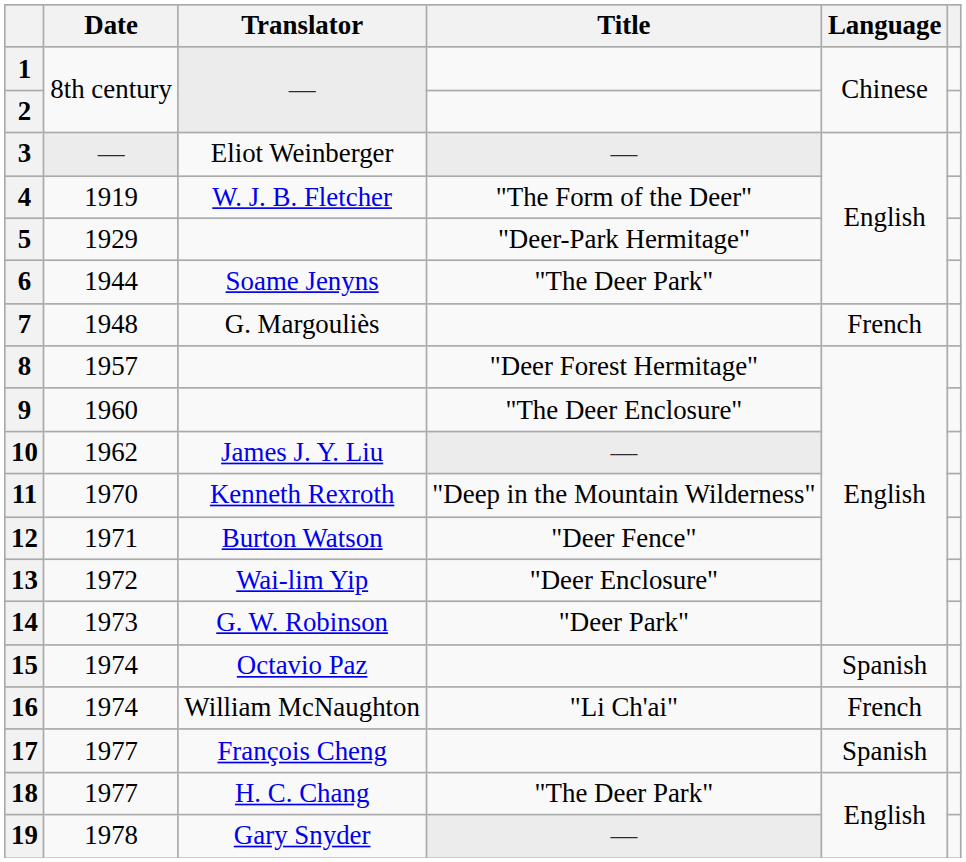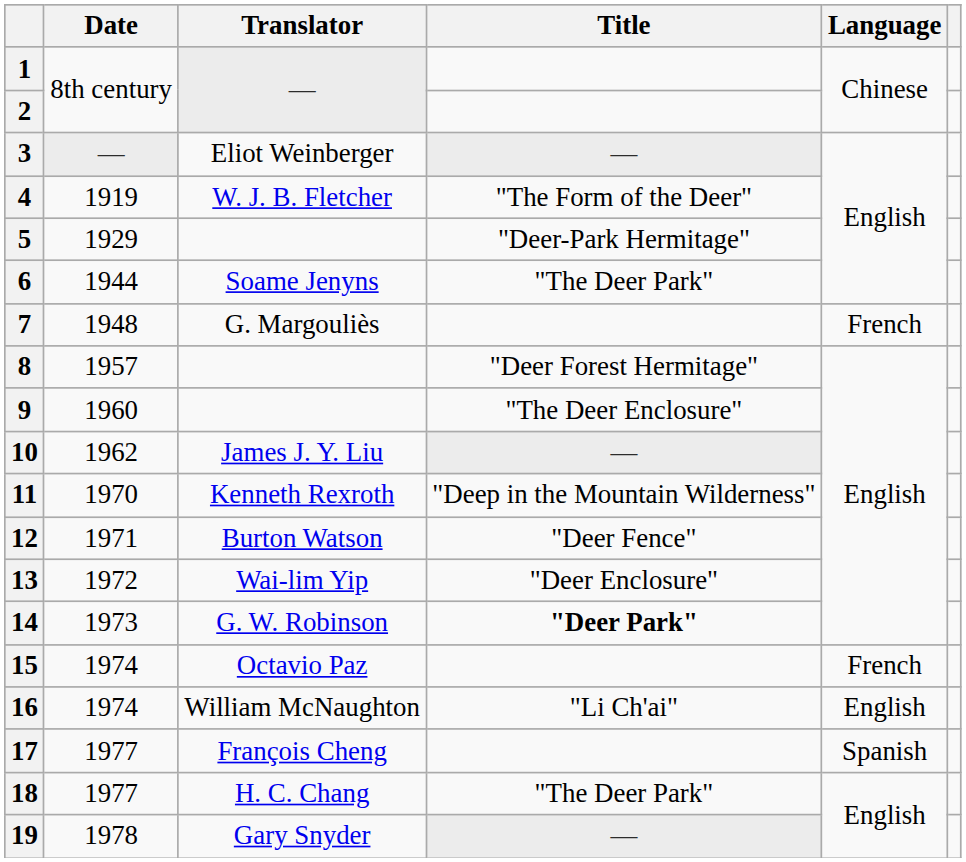 <table class="wikitable mw-collapsible sortable" style="text-align:center">
 <tr>
 <th scope="col"></th>
 <th scope="col">Date</th>
 <th scope="col">Translator</th>
 <th scope="col" class="unsortable">Title</th>
 <th scope="col">Language</th>
 <th scope="col" class="unsortable"></th>
 </tr>
 <tr>
 <th scope="row">1</th>
 <td rowspan="2" data-sort-value=0750>8th century</td>
 <td rowspan="2" data-sort-value="" style="background-color:#ECECEC;color:#2C2C2C;" class="table-na">—</td>
 <td></td>
 <td rowspan="2">Chinese</td>
 <td></td>
 </tr>
 <tr>
 <th scope="row">2</th>
 <td></td>
 <td></td>
 </tr>
 <tr>
 <th scope="row">3</th>
 <td data-sort-value="" style="background-color:#ECECEC;color:#2C2C2C;" class="table-na">—</td>
 <td data-sort-value="Weinberger, Eliot">Eliot Weinberger</td>
 <td data-sort-value="" style="background-color:#ECECEC;color:#2C2C2C;" class="table-na">—</td>
 <td rowspan="4">English</td>
 <td></td>
 </tr>
 <tr>
 <th scope="row">4</th>
 <td>1919</td>
 <td data-sort-value="Fletcher, W.J.B"><a href='#'>W. J. B. Fletcher</a></td>
 <td>"The Form of the Deer"</td>
 <td></td>
 </tr>
 <tr>
 <th scope="row">5</th>
 <td>1929</td>
 <td data-sort-value="Bynner, Witter"></td>
 <td>"Deer-Park Hermitage"</td>
 <td></td>
 </tr>
 <tr>
 <th scope="row">6</th>
 <td>1944</td>
 <td data-sort-value="Jenyns, Soame"><a href='#'>Soame Jenyns</a></td>
 <td>"The Deer Park"</td>
 <td></td>
 </tr>
 <tr>
 <th scope="row">7</th>
 <td>1948</td>
 <td data-sort-value="Margouliès, G.">G. Margouliès</td>
 <td></td>
 <td>French</td>
 <td></td>
 </tr>
 <tr>
 <th scope="row">8</th>
 <td>1957</td>
 <td data-sort-value="Chang, Yin-nan"></td>
 <td>"Deer Forest Hermitage"</td>
 <td rowspan="7">English</td>
 <td></td>
 </tr>
 <tr>
 <th scope="row">9</th>
 <td>1960</td>
 <td data-sort-value="Chen, C.J."></td>
 <td>"The Deer Enclosure"</td>
 <td></td>
 </tr>
 <tr>
 <th scope="row">10</th>
 <td>1962</td>
 <td data-sort-value="Liu, James J.Y."><a href='#'>James J. Y. Liu</a></td>
 <td data-sort-value="" style="background-color:#ECECEC;color:#2C2C2C;" class="table-na">—</td>
 <td></td>
 </tr>
 <tr>
 <th scope="row">11</th>
 <td>1970</td>
 <td data-sort-value="Rexroth, Kenneth"><a href='#'>Kenneth Rexroth</a></td>
 <td>"Deep in the Mountain Wilderness"</td>
 <td></td>
 </tr>
 <tr>
 <th scope="row">12</th>
 <td>1971</td>
 <td data-sort-value="Watson, Burton"><a href='#'>Burton Watson</a></td>
 <td>"Deer Fence"</td>
 <td></td>
 </tr>
 <tr>
 <th scope="row">13</th>
 <td>1972</td>
 <td data-sort-value="Yip, Wai-lim"><a href='#'>Wai-lim Yip</a></td>
 <td>"Deer Enclosure"</td>
 <td></td>
 </tr>
 <tr>
 <th scope="row">14</th>
 <td>1973</td>
 <td data-sort-value="Robinson, G.W."><a href='#'>G. W. Robinson</a></td>
-<td>"Deer Park"</td>
+<td><strong>"Deer Park"</strong></td>
 <td></td>
 </tr>
 <tr>
 <th scope="row">15</th>
 <td>1974</td>
 <td data-sort-value="Paz, Octavio"><a href='#'>Octavio Paz</a></td>
 <td></td>
-<td>Spanish</td>
+<td>French</td>
 <td></td>
 </tr>
 <tr>
 <th scope="row">16</th>
 <td>1974</td>
 <td data-sort-value="McNaughton, William">William McNaughton</td>
 <td>"Li Ch'ai"</td>
-<td>French</td>
+<td>English</td>
 <td></td>
 </tr>
 <tr>
 <th scope="row">17</th>
 <td>1977</td>
 <td data-sort-value="Cheng, François"><a href='#'>François Cheng</a></td>
 <td></td>
 <td>Spanish</td>
 <td></td>
 </tr>
 <tr>
 <th scope="row">18</th>
 <td>1977</td>
 <td data-sort-value="Chang, H.C."><a href='#'>H. C. Chang</a></td>
 <td>"The Deer Park"</td>
 <td rowspan="2">English</td>
 <td></td>
 </tr>
 <tr>
 <th scope="row">19</th>
 <td>1978</td>
 <td data-sort-value="Snyder, Gary"><a href='#'>Gary Snyder</a></td>
 <td data-sort-value="" style="background-color:#ECECEC;color:#2C2C2C;" class="table-na">—</td>
 <td></td>
 </tr>
 </table>
